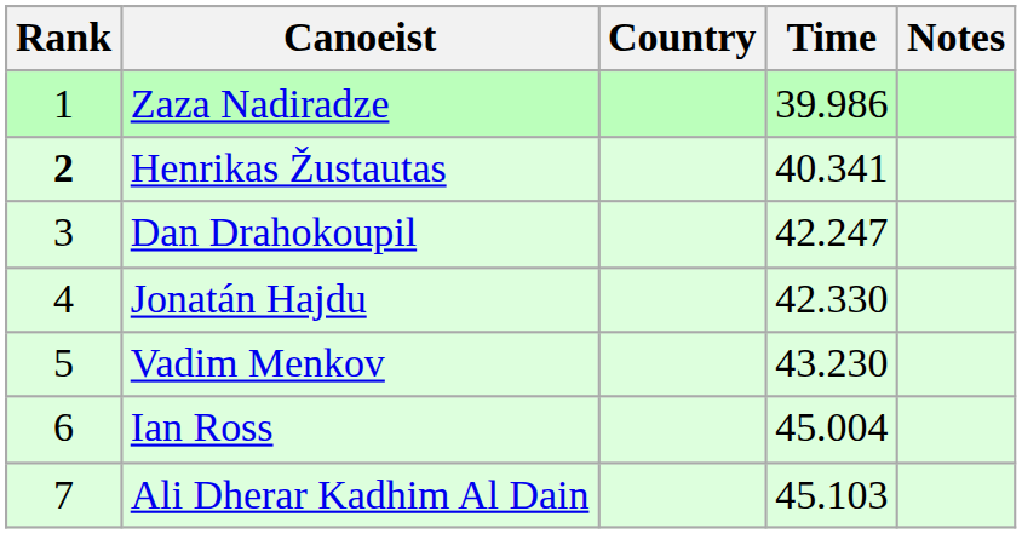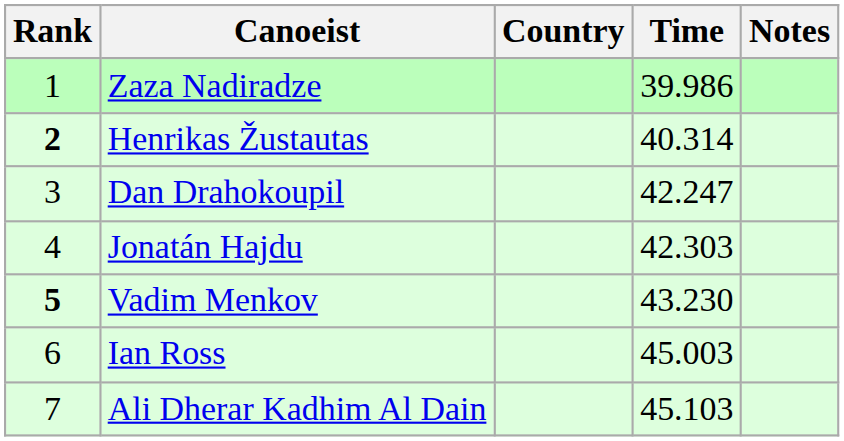 <table class="wikitable" style="text-align:center">
 <tr>
 <th>Rank</th>
 <th>Canoeist</th>
 <th>Country</th>
 <th>Time</th>
 <th>Notes</th>
 </tr>
 <tr bgcolor=bbffbb>
 <td>1</td>
 <td align="left"><a href='#'>Zaza Nadiradze</a></td>
 <td align="left"></td>
 <td>39.986</td>
 <td></td>
 </tr>
 <tr bgcolor=ddffdd>
 <td><strong>2</strong></td>
 <td align="left"><a href='#'>Henrikas Žustautas</a></td>
 <td align="left"></td>
-<td>40.341</td>
+<td>40.314</td>
 <td></td>
 </tr>
 <tr bgcolor=ddffdd>
 <td>3</td>
 <td align="left"><a href='#'>Dan Drahokoupil</a></td>
 <td align="left"></td>
 <td>42.247</td>
 <td></td>
 </tr>
 <tr bgcolor=ddffdd>
 <td>4</td>
 <td align="left"><a href='#'>Jonatán Hajdu</a></td>
 <td align="left"></td>
-<td>42.330</td>
+<td>42.303</td>
 <td></td>
 </tr>
 <tr bgcolor=ddffdd>
-<td>5</td>
+<td><strong>5</strong></td>
 <td align="left"><a href='#'>Vadim Menkov</a></td>
 <td align="left"></td>
 <td>43.230</td>
 <td></td>
 </tr>
 <tr bgcolor=ddffdd>
 <td>6</td>
 <td align="left"><a href='#'>Ian Ross</a></td>
 <td align="left"></td>
-<td>45.004</td>
+<td>45.003</td>
 <td></td>
 </tr>
 <tr bgcolor=ddffdd>
 <td>7</td>
 <td align="left"><a href='#'>Ali Dherar Kadhim Al Dain</a></td>
 <td align="left"></td>
 <td>45.103</td>
 <td></td>
 </tr>
 </table>
